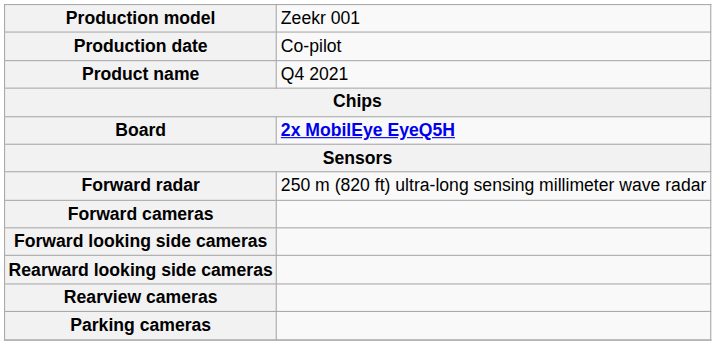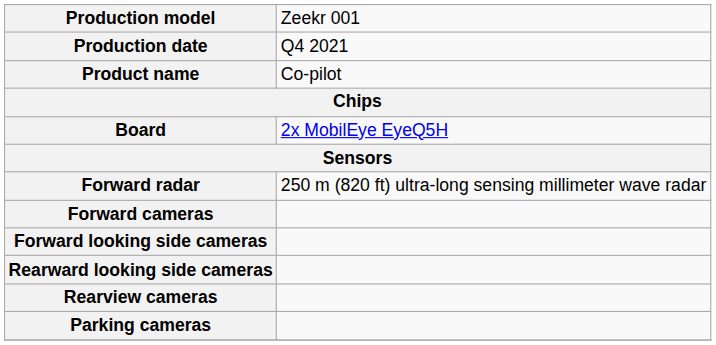 <table class="wikitable">
 <tr>
 <th>Production model</th>
 <td>Zeekr 001</td>
 </tr>
 <tr>
 <th>Production date</th>
-<td>Co-pilot</td>
+<td>Q4 2021</td>
 </tr>
 <tr>
 <th>Product name</th>
-<td>Q4 2021</td>
+<td>Co-pilot</td>
 </tr>
 <tr>
 <th colspan="6">Chips</th>
 </tr>
 <tr>
 <th>Board</th>
-<td><strong><a href='#'>2x MobilEye EyeQ5H</a></strong></td>
+<td><a href='#'>2x MobilEye EyeQ5H</a></td>
 </tr>
 <tr>
 <th colspan="6">Sensors</th>
 </tr>
 <tr>
 <th>Forward radar</th>
 <td colspan="2">250 m (820 ft) ultra-long sensing millimeter wave radar</td>
 </tr>
 <tr>
 <th>Forward cameras</th>
 <td colspan="3"></td>
 </tr>
 <tr>
 <th>Forward looking side cameras</th>
 <td colspan="3"></td>
 </tr>
 <tr>
 <th>Rearward looking side cameras</th>
 <td colspan="3"></td>
 </tr>
 <tr>
 <th>Rearview cameras</th>
 <td colspan="3"></td>
 </tr>
 <tr>
 <th>Parking cameras</th>
 <td colspan="3"></td>
 </tr>
 <tr>
 </tr>
 </table>
